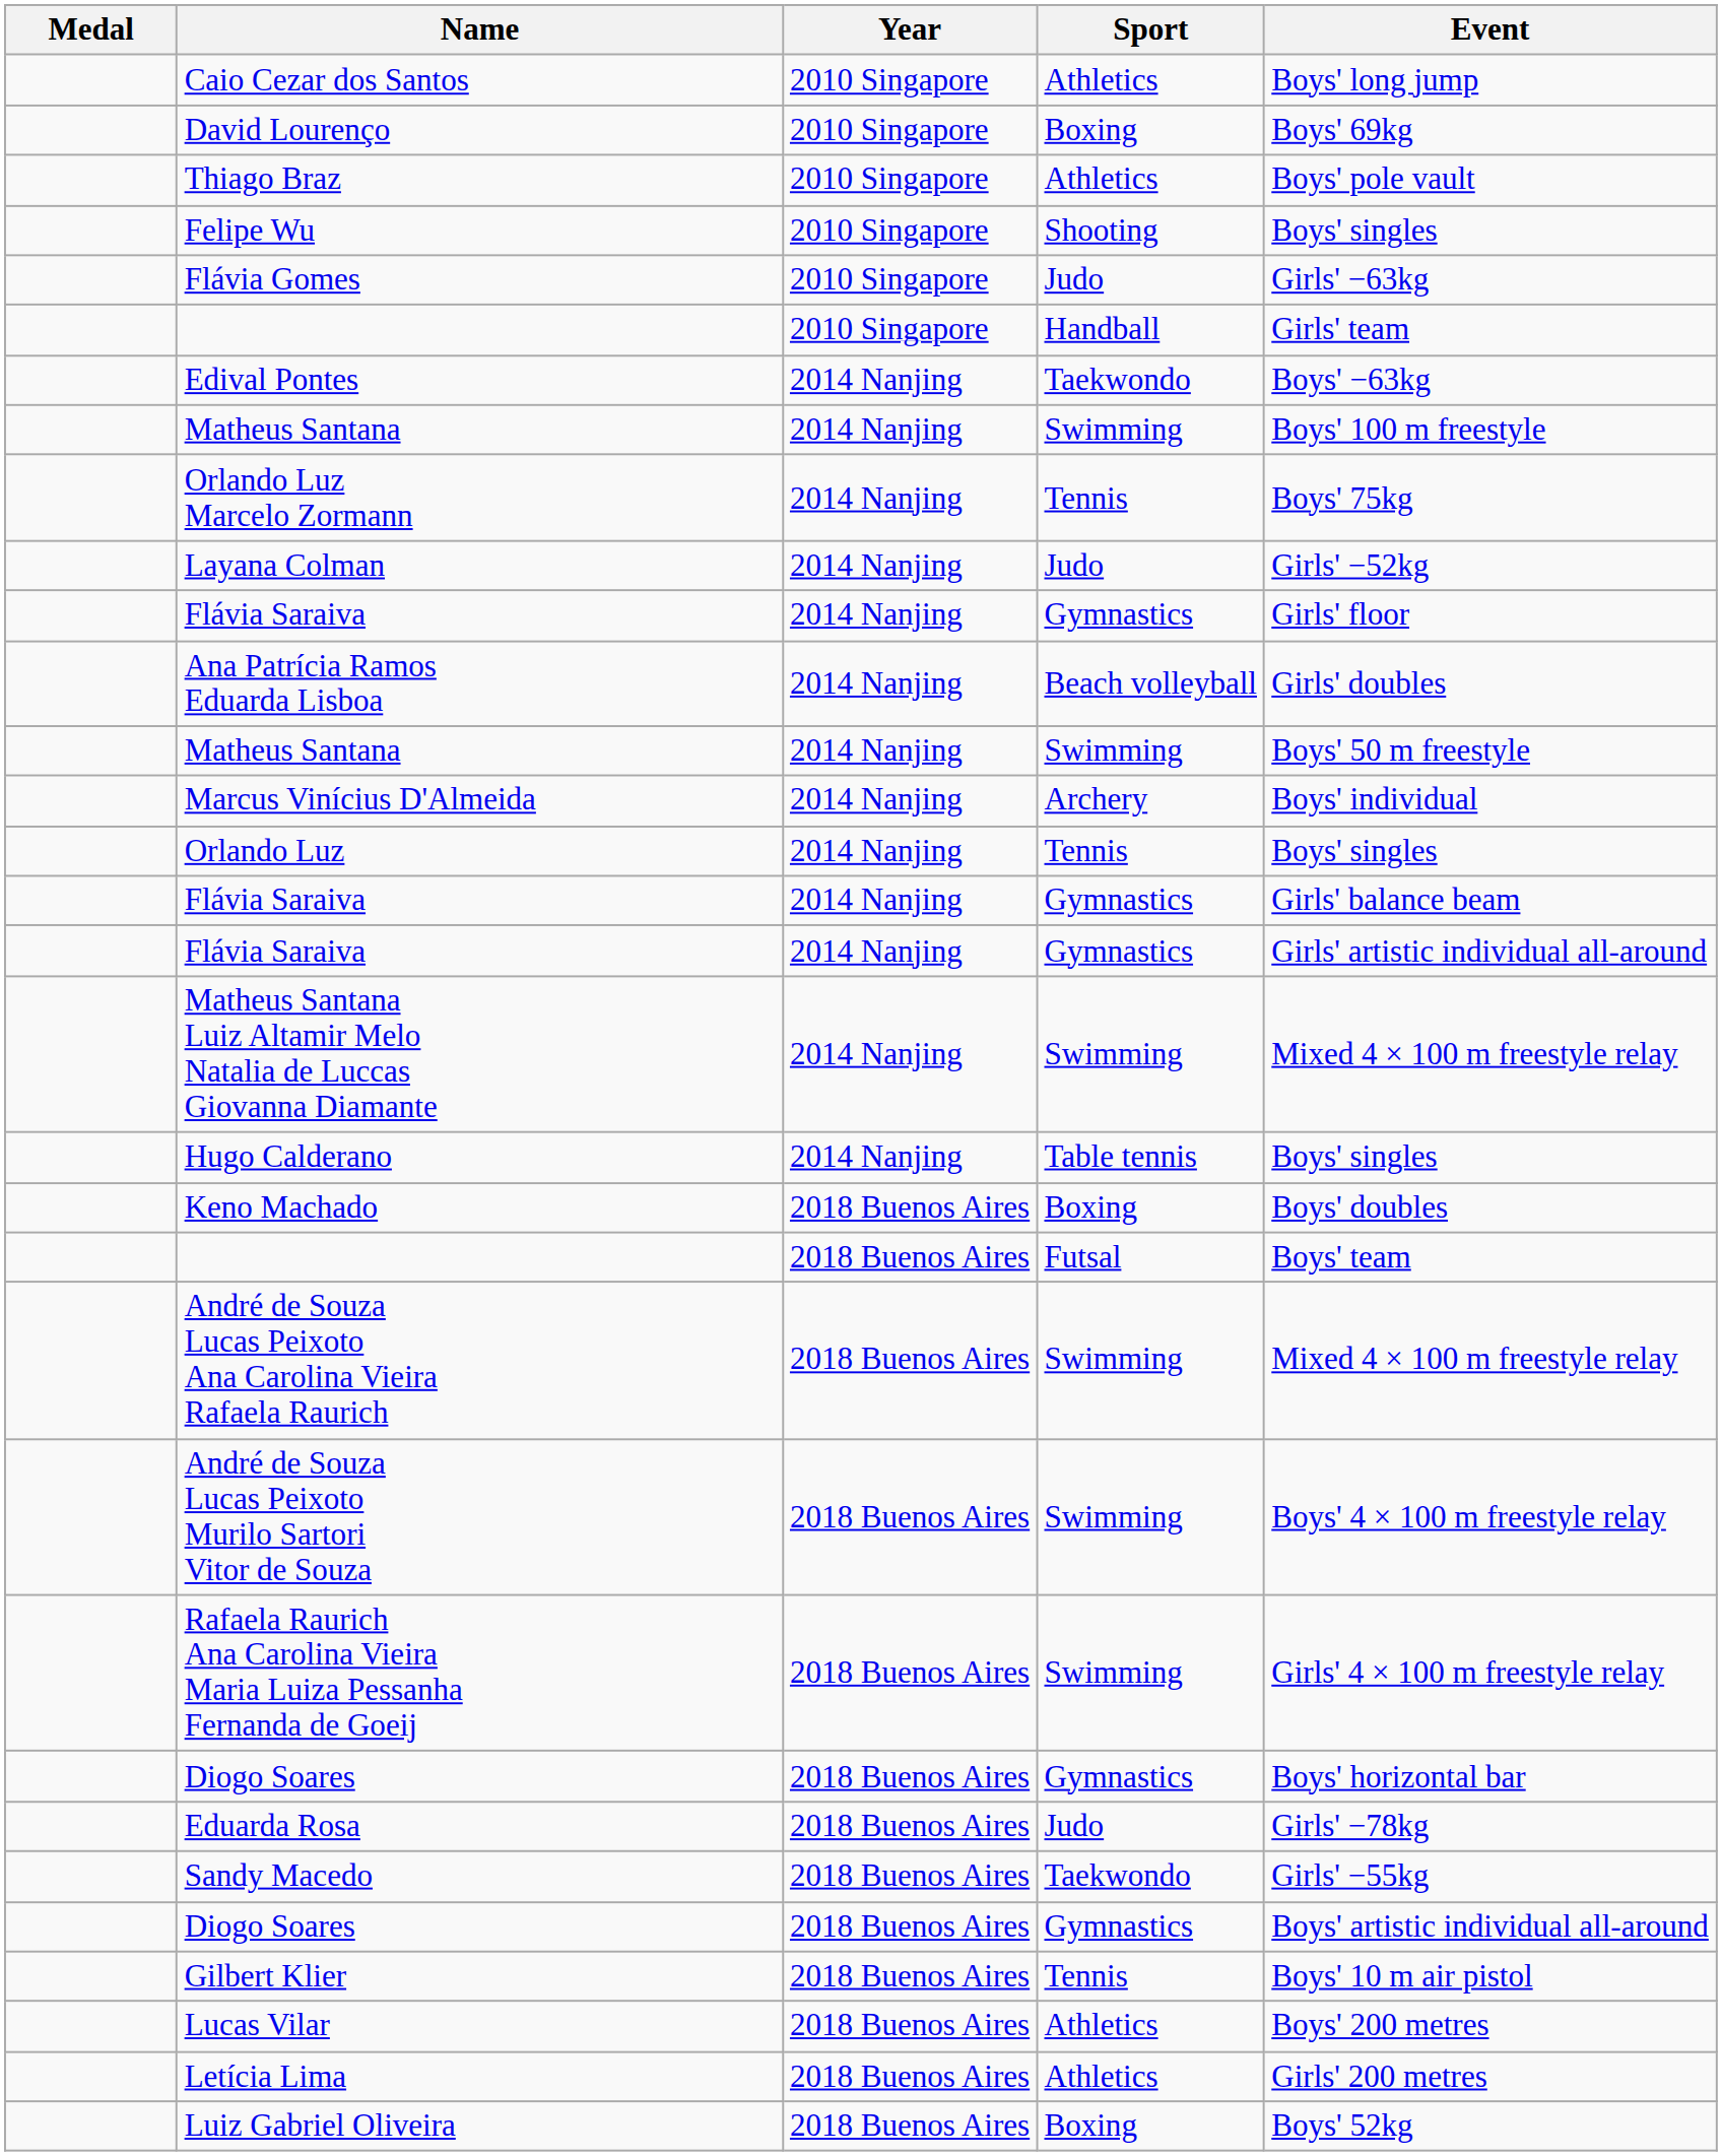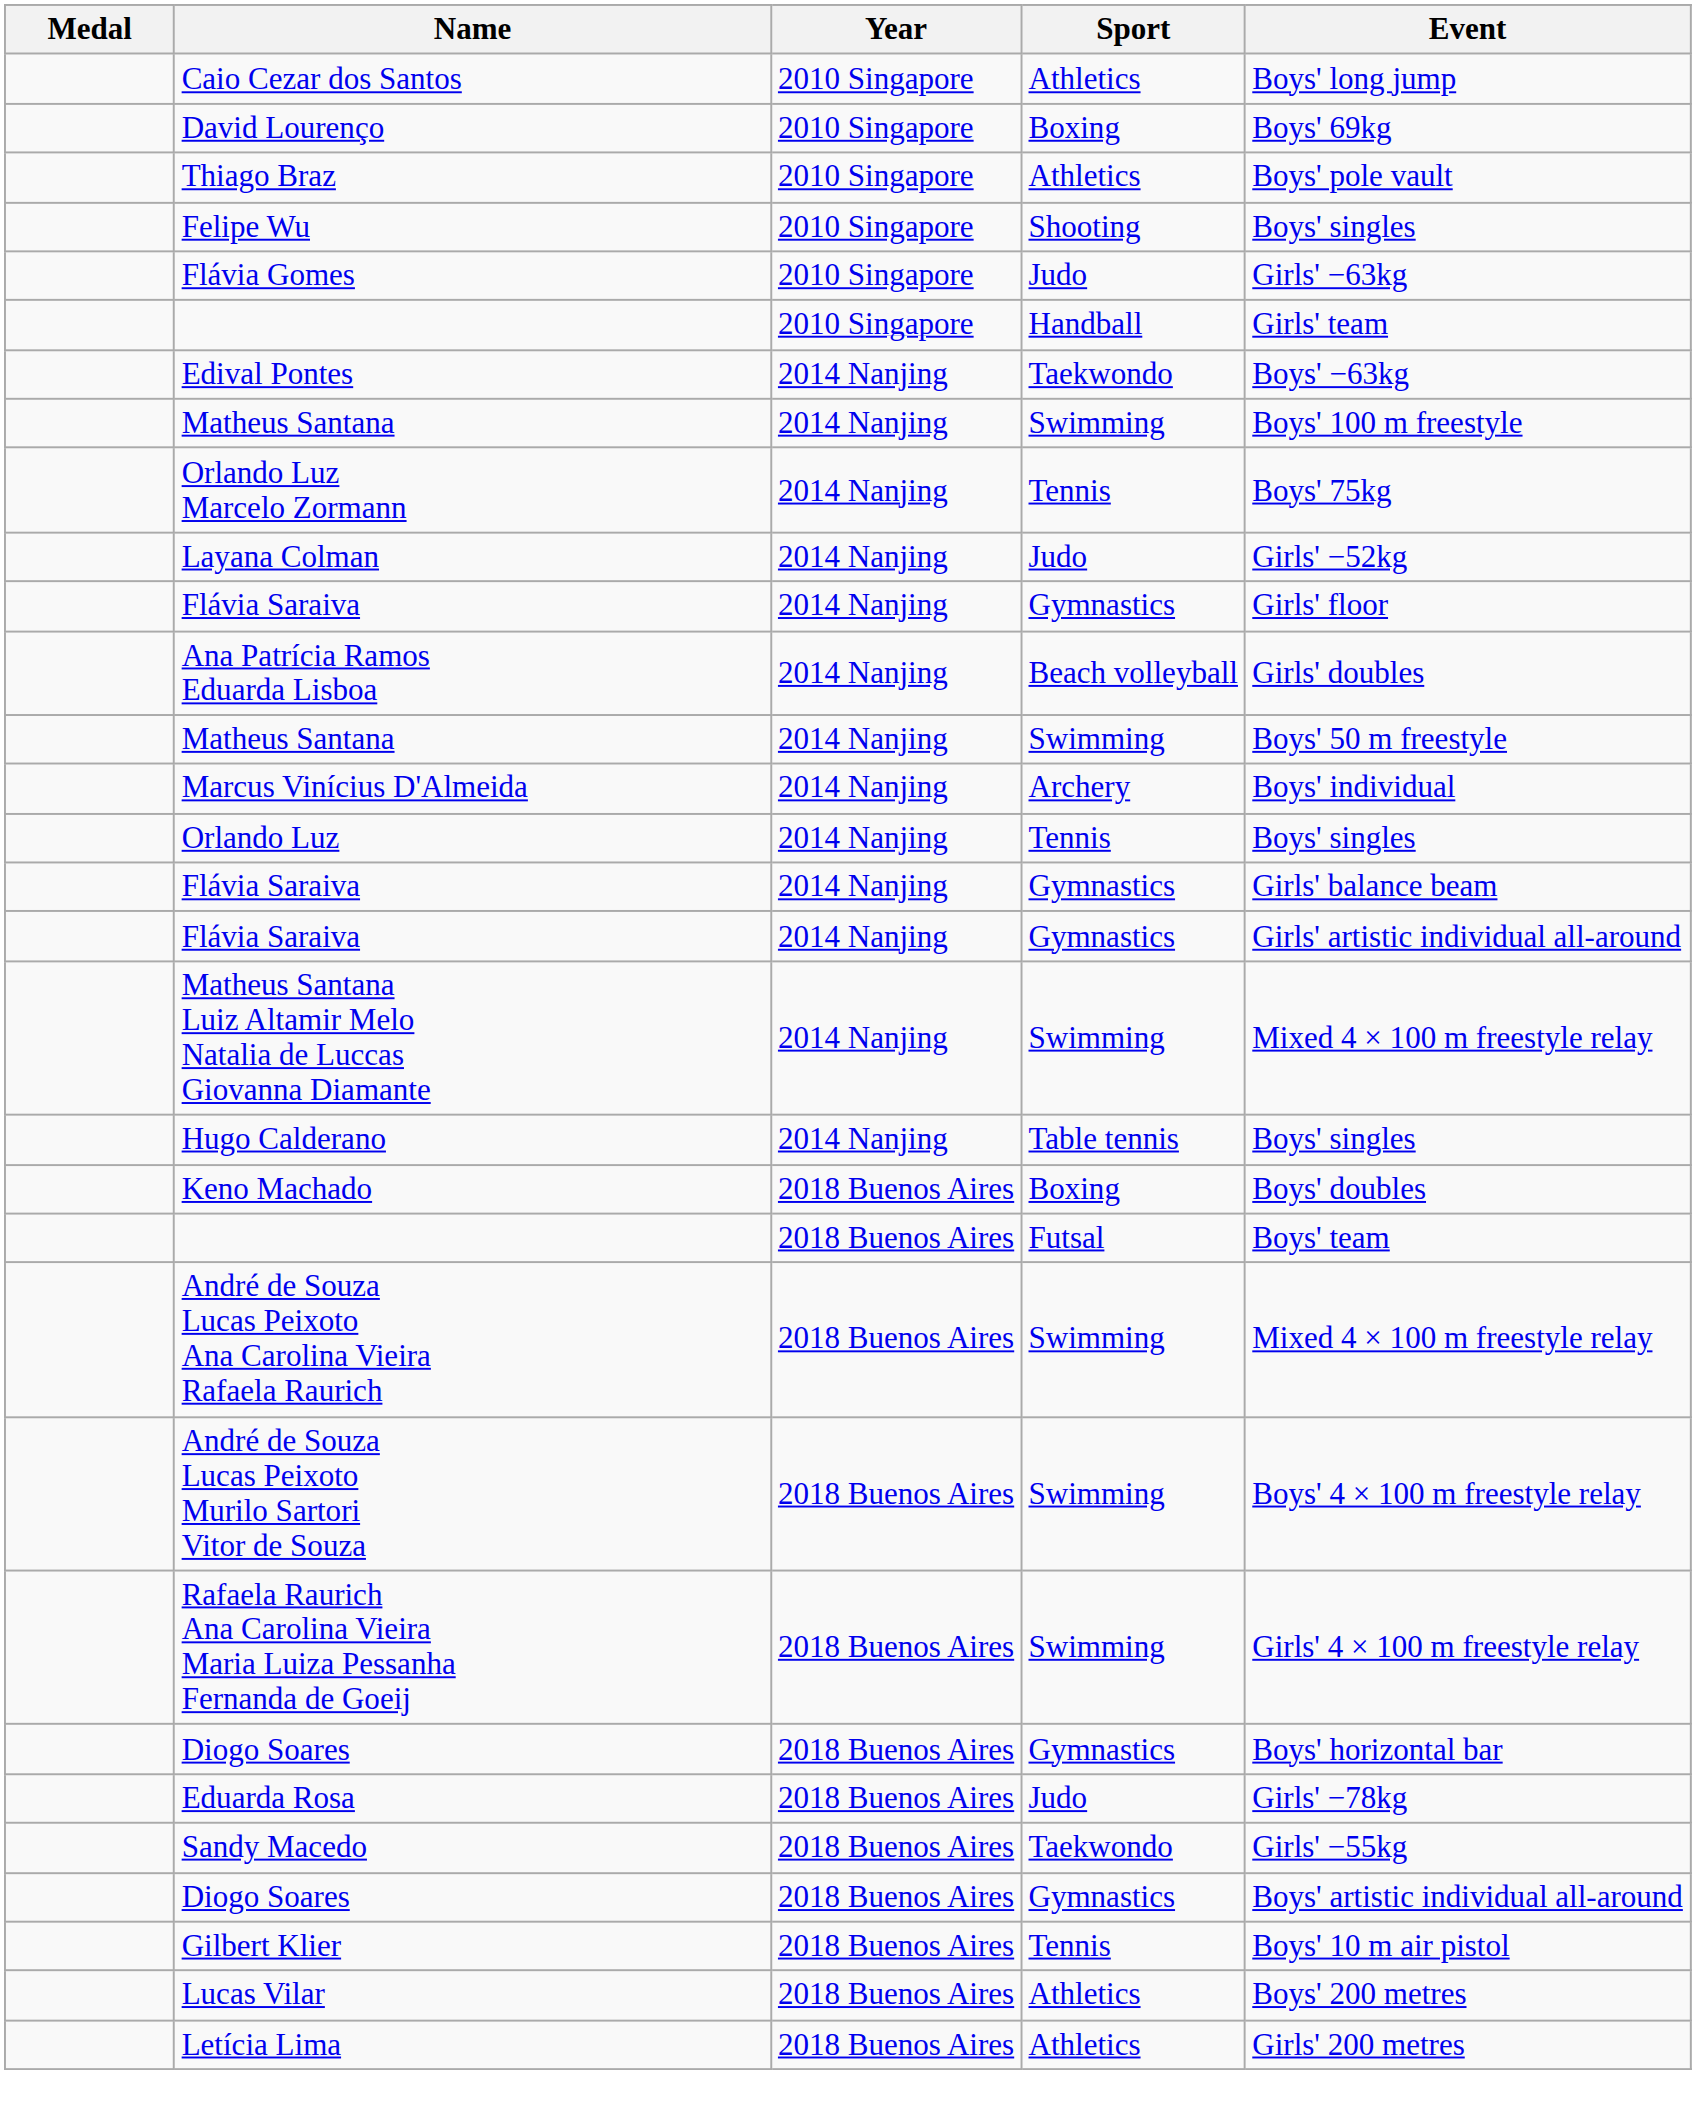 <table class="wikitable sortable">
 <tr>
 <th style="width:5em;">Medal</th>
 <th width=300>Name</th>
 <th>Year</th>
 <th>Sport</th>
 <th>Event</th>
 </tr>
 <tr>
 <td></td>
 <td><a href='#'>Caio Cezar dos Santos</a></td>
 <td><a href='#'>2010 Singapore</a></td>
 <td><a href='#'>Athletics</a></td>
 <td><a href='#'>Boys' long jump</a></td>
 </tr>
 <tr>
 <td></td>
 <td><a href='#'>David Lourenço</a></td>
 <td><a href='#'>2010 Singapore</a></td>
 <td><a href='#'>Boxing</a></td>
 <td><a href='#'>Boys' 69kg</a></td>
 </tr>
 <tr>
 <td></td>
 <td><a href='#'>Thiago Braz</a></td>
 <td><a href='#'>2010 Singapore</a></td>
 <td><a href='#'>Athletics</a></td>
 <td><a href='#'>Boys' pole vault</a></td>
 </tr>
 <tr>
 <td></td>
 <td><a href='#'>Felipe Wu</a></td>
 <td><a href='#'>2010 Singapore</a></td>
 <td><a href='#'>Shooting</a></td>
 <td><a href='#'>Boys' singles</a></td>
 </tr>
 <tr>
 <td></td>
 <td><a href='#'>Flávia Gomes</a></td>
 <td><a href='#'>2010 Singapore</a></td>
 <td><a href='#'>Judo</a></td>
 <td><a href='#'>Girls' −63kg</a></td>
 </tr>
 <tr>
 <td></td>
 <td></td>
 <td><a href='#'>2010 Singapore</a></td>
 <td><a href='#'>Handball</a></td>
 <td><a href='#'>Girls' team</a></td>
 </tr>
 <tr>
 <td></td>
 <td><a href='#'>Edival Pontes</a></td>
 <td><a href='#'>2014 Nanjing</a></td>
 <td><a href='#'>Taekwondo</a></td>
 <td><a href='#'>Boys' −63kg</a></td>
 </tr>
 <tr>
 <td></td>
 <td><a href='#'>Matheus Santana</a></td>
 <td><a href='#'>2014 Nanjing</a></td>
 <td><a href='#'>Swimming</a></td>
 <td><a href='#'>Boys' 100 m freestyle</a></td>
 </tr>
 <tr>
 <td></td>
 <td><a href='#'>Orlando Luz</a><br><a href='#'>Marcelo Zormann</a></td>
 <td><a href='#'>2014 Nanjing</a></td>
 <td><a href='#'>Tennis</a></td>
 <td><a href='#'>Boys' 75kg</a></td>
 </tr>
 <tr>
 <td></td>
 <td><a href='#'>Layana Colman</a></td>
 <td><a href='#'>2014 Nanjing</a></td>
 <td><a href='#'>Judo</a></td>
 <td><a href='#'>Girls' −52kg</a></td>
 </tr>
 <tr>
 <td></td>
 <td><a href='#'>Flávia Saraiva</a></td>
 <td><a href='#'>2014 Nanjing</a></td>
 <td><a href='#'>Gymnastics</a></td>
 <td><a href='#'>Girls' floor</a></td>
 </tr>
 <tr>
 <td></td>
 <td><a href='#'>Ana Patrícia Ramos</a><br><a href='#'>Eduarda Lisboa</a></td>
 <td><a href='#'>2014 Nanjing</a></td>
 <td><a href='#'>Beach volleyball</a></td>
 <td><a href='#'>Girls' doubles</a></td>
 </tr>
 <tr>
 <td></td>
 <td><a href='#'>Matheus Santana</a></td>
 <td><a href='#'>2014 Nanjing</a></td>
 <td><a href='#'>Swimming</a></td>
 <td><a href='#'>Boys' 50 m freestyle</a></td>
 </tr>
 <tr>
 <td></td>
 <td><a href='#'>Marcus Vinícius D'Almeida</a></td>
 <td><a href='#'>2014 Nanjing</a></td>
 <td><a href='#'>Archery</a></td>
 <td><a href='#'>Boys' individual</a></td>
 </tr>
 <tr>
 <td></td>
 <td><a href='#'>Orlando Luz</a></td>
 <td><a href='#'>2014 Nanjing</a></td>
 <td><a href='#'>Tennis</a></td>
 <td><a href='#'>Boys' singles</a></td>
 </tr>
 <tr>
 <td></td>
 <td><a href='#'>Flávia Saraiva</a></td>
 <td><a href='#'>2014 Nanjing</a></td>
 <td><a href='#'>Gymnastics</a></td>
 <td><a href='#'>Girls' balance beam</a></td>
 </tr>
 <tr>
 <td></td>
 <td><a href='#'>Flávia Saraiva</a></td>
 <td><a href='#'>2014 Nanjing</a></td>
 <td><a href='#'>Gymnastics</a></td>
 <td><a href='#'>Girls' artistic individual all-around</a></td>
 </tr>
 <tr>
 <td></td>
 <td><a href='#'>Matheus Santana</a><br><a href='#'>Luiz Altamir Melo</a><br><a href='#'>Natalia de Luccas</a><br><a href='#'>Giovanna Diamante</a></td>
 <td><a href='#'>2014 Nanjing</a></td>
 <td><a href='#'>Swimming</a></td>
 <td><a href='#'>Mixed 4 × 100 m freestyle relay</a></td>
 </tr>
 <tr>
 <td></td>
 <td><a href='#'>Hugo Calderano</a></td>
 <td><a href='#'>2014 Nanjing</a></td>
 <td><a href='#'>Table tennis</a></td>
 <td><a href='#'>Boys' singles</a></td>
 </tr>
 <tr>
 <td></td>
 <td><a href='#'>Keno Machado</a></td>
 <td><a href='#'>2018 Buenos Aires</a></td>
 <td><a href='#'>Boxing</a></td>
 <td><a href='#'>Boys' doubles</a></td>
 </tr>
 <tr>
 <td></td>
 <td></td>
 <td><a href='#'>2018 Buenos Aires</a></td>
 <td><a href='#'>Futsal</a></td>
 <td><a href='#'>Boys' team</a></td>
 </tr>
 <tr>
 <td></td>
 <td><a href='#'>André de Souza</a><br><a href='#'>Lucas Peixoto</a><br><a href='#'>Ana Carolina Vieira</a><br><a href='#'>Rafaela Raurich</a></td>
 <td><a href='#'>2018 Buenos Aires</a></td>
 <td><a href='#'>Swimming</a></td>
 <td><a href='#'>Mixed 4 × 100 m freestyle relay</a></td>
 </tr>
 <tr>
 <td></td>
 <td><a href='#'>André de Souza</a><br><a href='#'>Lucas Peixoto</a><br><a href='#'>Murilo Sartori</a><br><a href='#'>Vitor de Souza</a></td>
 <td><a href='#'>2018 Buenos Aires</a></td>
 <td><a href='#'>Swimming</a></td>
 <td><a href='#'>Boys' 4 × 100 m freestyle relay</a></td>
 </tr>
 <tr>
 <td></td>
 <td><a href='#'>Rafaela Raurich</a><br><a href='#'>Ana Carolina Vieira</a><br><a href='#'>Maria Luiza Pessanha</a><br><a href='#'>Fernanda de Goeij</a></td>
 <td><a href='#'>2018 Buenos Aires</a></td>
 <td><a href='#'>Swimming</a></td>
 <td><a href='#'>Girls' 4 × 100 m freestyle relay</a></td>
 </tr>
 <tr>
 <td></td>
 <td><a href='#'>Diogo Soares</a></td>
 <td><a href='#'>2018 Buenos Aires</a></td>
 <td><a href='#'>Gymnastics</a></td>
 <td><a href='#'>Boys' horizontal bar</a></td>
 </tr>
 <tr>
 <td></td>
 <td><a href='#'>Eduarda Rosa</a></td>
 <td><a href='#'>2018 Buenos Aires</a></td>
 <td><a href='#'>Judo</a></td>
 <td><a href='#'>Girls' −78kg</a></td>
 </tr>
 <tr>
 <td></td>
 <td><a href='#'>Sandy Macedo</a></td>
 <td><a href='#'>2018 Buenos Aires</a></td>
 <td><a href='#'>Taekwondo</a></td>
 <td><a href='#'>Girls' −55kg</a></td>
 </tr>
 <tr>
 <td></td>
 <td><a href='#'>Diogo Soares</a></td>
 <td><a href='#'>2018 Buenos Aires</a></td>
 <td><a href='#'>Gymnastics</a></td>
 <td><a href='#'>Boys' artistic individual all-around</a></td>
 </tr>
 <tr>
 <td></td>
 <td><a href='#'>Gilbert Klier</a></td>
 <td><a href='#'>2018 Buenos Aires</a></td>
 <td><a href='#'>Tennis</a></td>
 <td><a href='#'>Boys' 10 m air pistol</a></td>
 </tr>
 <tr>
 <td></td>
 <td><a href='#'>Lucas Vilar</a></td>
 <td><a href='#'>2018 Buenos Aires</a></td>
 <td><a href='#'>Athletics</a></td>
 <td><a href='#'>Boys' 200 metres</a></td>
 </tr>
 <tr>
 <td></td>
 <td><a href='#'>Letícia Lima</a></td>
 <td><a href='#'>2018 Buenos Aires</a></td>
 <td><a href='#'>Athletics</a></td>
 <td><a href='#'>Girls' 200 metres</a></td>
 </tr>
-<tr>
-<td></td>
-<td><a href='#'>Luiz Gabriel Oliveira</a></td>
-<td><a href='#'>2018 Buenos Aires</a></td>
-<td><a href='#'>Boxing</a></td>
-<td><a href='#'>Boys' 52kg</a></td>
-</tr>
 </table>
